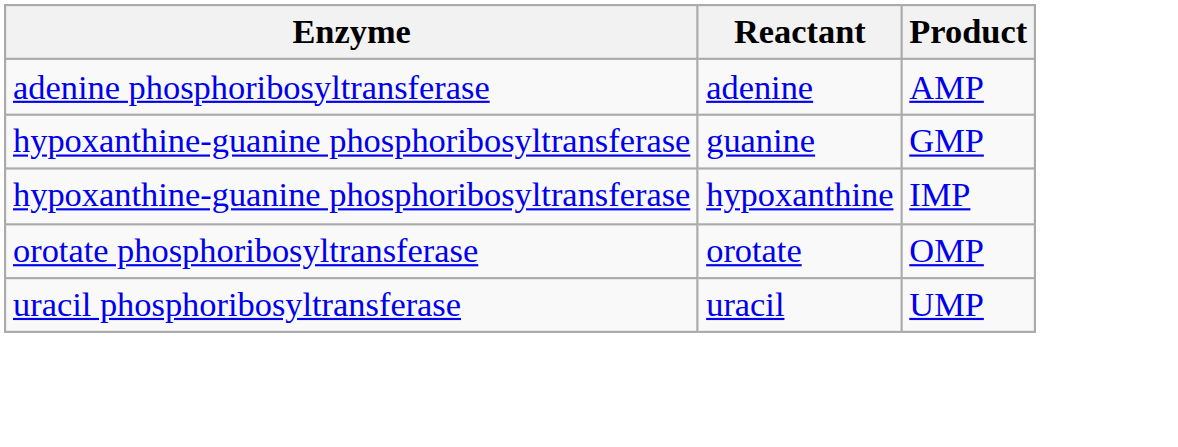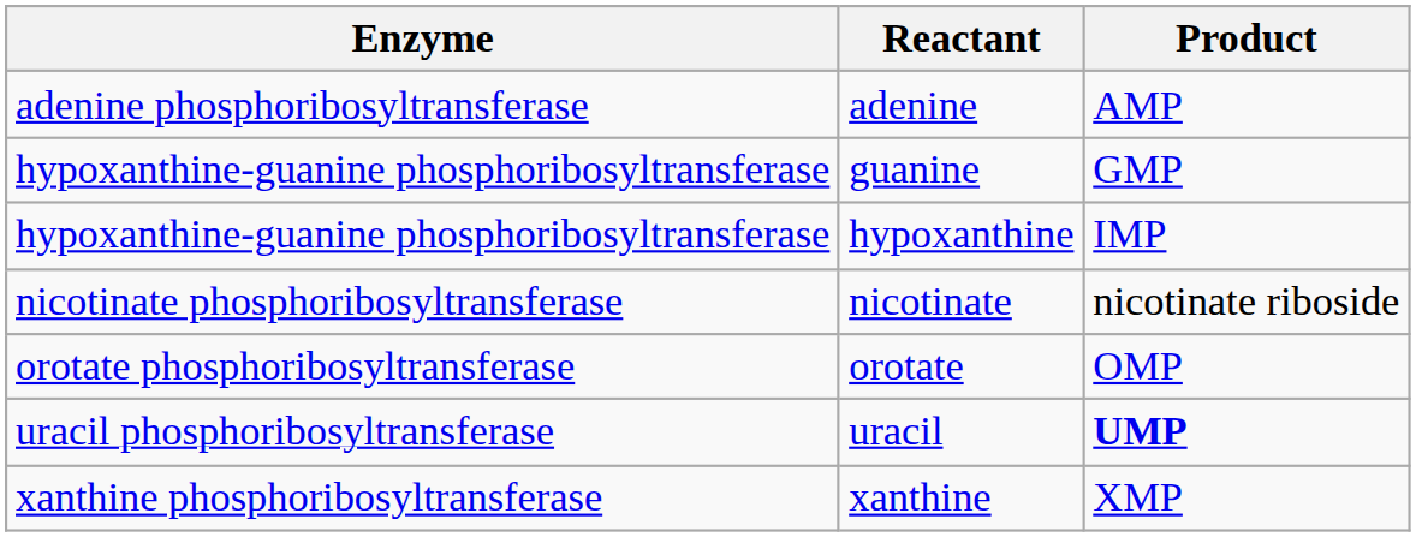 <table class="wikitable">
 <tr>
 <th>Enzyme</th>
 <th>Reactant</th>
 <th>Product</th>
 </tr>
 <tr>
 <td><a href='#'>adenine phosphoribosyltransferase</a></td>
 <td><a href='#'>adenine</a></td>
 <td><a href='#'>AMP</a></td>
 </tr>
 <tr>
 <td><a href='#'>hypoxanthine-guanine phosphoribosyltransferase</a></td>
 <td><a href='#'>guanine</a></td>
 <td><a href='#'>GMP</a></td>
 </tr>
 <tr>
 <td><a href='#'>hypoxanthine-guanine phosphoribosyltransferase</a></td>
 <td><a href='#'>hypoxanthine</a></td>
 <td><a href='#'>IMP</a></td>
 </tr>
 <tr>
+<td><a href='#'>nicotinate phosphoribosyltransferase</a></td>
+<td><a href='#'>nicotinate</a></td>
+<td>nicotinate riboside</td>
+</tr>
+<tr>
 <td><a href='#'>orotate phosphoribosyltransferase</a></td>
 <td><a href='#'>orotate</a></td>
 <td><a href='#'>OMP</a></td>
 </tr>
 <tr>
 <td><a href='#'>uracil phosphoribosyltransferase</a></td>
 <td><a href='#'>uracil</a></td>
-<td><a href='#'>UMP</a></td>
+<td><strong><a href='#'>UMP</a></strong></td>
+</tr>
+<tr>
+<td><a href='#'>xanthine phosphoribosyltransferase</a></td>
+<td><a href='#'>xanthine</a></td>
+<td><a href='#'>XMP</a></td>
 </tr>
 </table>
